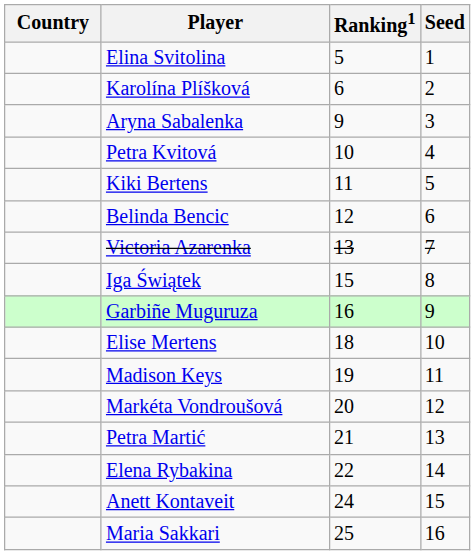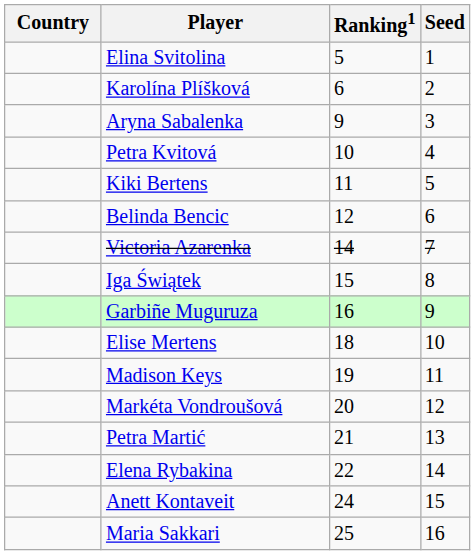 <table class="sortable wikitable">
 <tr>
 <th width="70">Country</th>
 <th width="175">Player</th>
 <th>Ranking<sup>1</sup></th>
 <th>Seed</th>
 </tr>
 <tr>
 <td></td>
 <td><a href='#'>Elina Svitolina</a></td>
 <td>5</td>
 <td>1</td>
 </tr>
 <tr>
 <td></td>
 <td><a href='#'>Karolína Plíšková</a></td>
 <td>6</td>
 <td>2</td>
 </tr>
 <tr>
 <td></td>
 <td><a href='#'>Aryna Sabalenka</a></td>
 <td>9</td>
 <td>3</td>
 </tr>
 <tr>
 <td></td>
 <td><a href='#'>Petra Kvitová</a></td>
 <td>10</td>
 <td>4</td>
 </tr>
 <tr>
 <td></td>
 <td><a href='#'>Kiki Bertens</a></td>
 <td>11</td>
 <td>5</td>
 </tr>
 <tr>
 <td></td>
 <td><a href='#'>Belinda Bencic</a></td>
 <td>12</td>
 <td>6</td>
 </tr>
 <tr>
 <td><s></s></td>
 <td><s><a href='#'>Victoria Azarenka</a></s></td>
-<td><s>13</s></td>
+<td><s>14</s></td>
 <td><s>7</s></td>
 </tr>
 <tr>
 <td></td>
 <td><a href='#'>Iga Świątek</a></td>
 <td>15</td>
 <td>8</td>
 </tr>
 <tr style="background:#cfc;">
 <td></td>
 <td><a href='#'>Garbiñe Muguruza</a></td>
 <td>16</td>
 <td>9</td>
 </tr>
 <tr>
 <td></td>
 <td><a href='#'>Elise Mertens</a></td>
 <td>18</td>
 <td>10</td>
 </tr>
 <tr>
 <td></td>
 <td><a href='#'>Madison Keys</a></td>
 <td>19</td>
 <td>11</td>
 </tr>
 <tr>
 <td></td>
 <td><a href='#'>Markéta Vondroušová</a></td>
 <td>20</td>
 <td>12</td>
 </tr>
 <tr>
 <td></td>
 <td><a href='#'>Petra Martić</a></td>
 <td>21</td>
 <td>13</td>
 </tr>
 <tr>
 <td></td>
 <td><a href='#'>Elena Rybakina</a></td>
 <td>22</td>
 <td>14</td>
 </tr>
 <tr>
 <td></td>
 <td><a href='#'>Anett Kontaveit</a></td>
 <td>24</td>
 <td>15</td>
 </tr>
 <tr>
 <td></td>
 <td><a href='#'>Maria Sakkari</a></td>
 <td>25</td>
 <td>16</td>
 </tr>
 </table>
